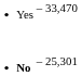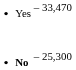 <table>
 <tr>
 <td><br><ul><li>Yes</li></ul></td>
 <td>–</td>
 <td align=right>33,470</td>
 </tr>
 <tr>
 <td><br><ul><li><strong>No</strong></li></ul></td>
 <td>–</td>
-<td align=right>25,301</td>
+<td align=right>25,300</td>
 </tr>
 </table>
